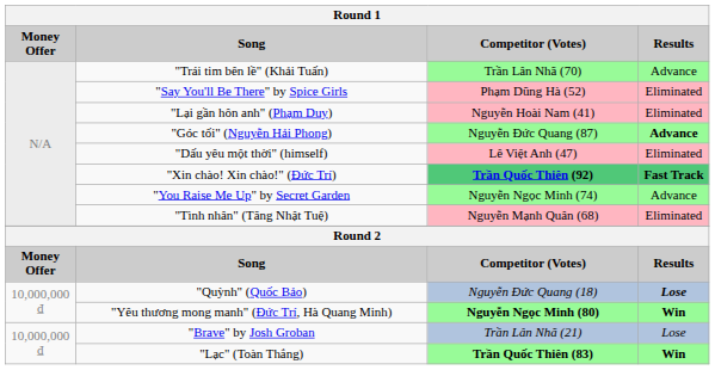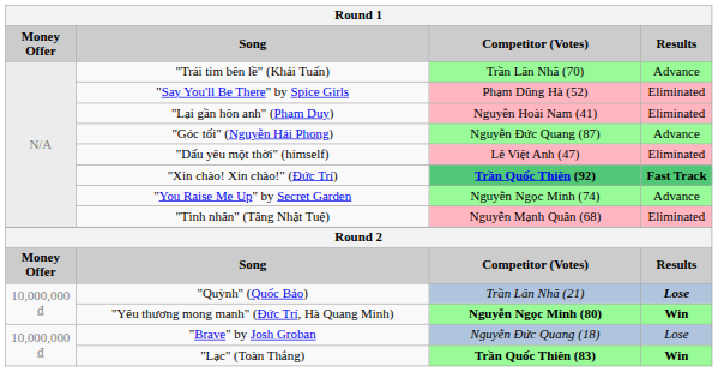 <table class="wikitable" style="text-align:center; width: auto;">
 <tr>
 <th colspan=5>Round 1</th>
 </tr>
 <tr>
 <td bgcolor="#CCCCCC" align="center" width="10%"><strong>Money Offer</strong></td>
 <td bgcolor="#CCCCCC" align="center" width="50%"><strong>Song</strong></td>
 <td bgcolor="#CCCCCC" align="center" width="30%"><strong>Competitor (Votes)</strong></td>
 <td bgcolor="#CCCCCC" align="center" width="10"><strong>Results</strong></td>
 </tr>
 <tr>
 <td rowspan=8 style="background: #ececec; color: grey; vertical-align: middle; text-align: center; " class="table-na">N/A</td>
 <td>"Trái tim bên lề" (Khải Tuấn)</td>
 <td bgcolor="palegreen">Trần Lân Nhã (70)</td>
 <td bgcolor="palegreen">Advance</td>
 </tr>
 <tr>
 <td>"<a href='#'>Say You'll Be There</a>" by <a href='#'>Spice Girls</a></td>
 <td bgcolor="lightpink">Phạm Dũng Hà (52)</td>
 <td bgcolor="lightpink">Eliminated</td>
 </tr>
 <tr>
 <td>"Lại gần hôn anh" (<a href='#'>Phạm Duy</a>)</td>
 <td bgcolor="lightpink">Nguyễn Hoài Nam (41)</td>
 <td bgcolor="lightpink">Eliminated</td>
 </tr>
 <tr>
 <td>"Góc tối" (<a href='#'>Nguyễn Hải Phong</a>)</td>
 <td bgcolor="palegreen">Nguyễn Đức Quang (87)</td>
-<td bgcolor="palegreen"><strong>Advance</strong></td>
+<td bgcolor="palegreen">Advance</td>
 </tr>
 <tr>
 <td>"Dấu yêu một thời" (himself)</td>
 <td bgcolor="lightpink">Lê Việt Anh (47)</td>
 <td bgcolor="lightpink">Eliminated</td>
 </tr>
 <tr>
 <td>"Xin chào! Xin chào!" (<a href='#'>Đức Trí</a>)</td>
 <td bgcolor="#50C878"><strong><a href='#'>Trần Quốc Thiên</a> (92)</strong></td>
 <td bgcolor="#50C878"><strong>Fast Track</strong></td>
 </tr>
 <tr>
 <td>"<a href='#'>You Raise Me Up</a>" by <a href='#'>Secret Garden</a></td>
 <td bgcolor="palegreen">Nguyễn Ngọc Minh (74)</td>
 <td bgcolor="palegreen">Advance</td>
 </tr>
 <tr>
 <td>"Tình nhân" (Tăng Nhật Tuệ)</td>
 <td bgcolor="lightpink">Nguyễn Mạnh Quân (68)</td>
 <td bgcolor="lightpink">Eliminated</td>
 </tr>
 <tr>
 </tr>
 <tr>
 <th colspan=5>Round 2</th>
 </tr>
 <tr>
 <td bgcolor="#CCCCCC" align="center" width="10%"><strong>Money Offer</strong></td>
 <td bgcolor="#CCCCCC" align="center" width="50%"><strong>Song</strong></td>
 <td bgcolor="#CCCCCC" align="center" width="30%"><strong>Competitor (Votes)</strong></td>
 <td bgcolor="#CCCCCC" align="center" width="10"><strong>Results</strong></td>
 </tr>
 <tr>
 <td rowspan=2 style="color: grey; vertical-align: middle; text-align: center; " class="table-na">10,000,000 ₫</td>
 <td>"Quỳnh" (<a href='#'>Quốc Bảo</a>)</td>
-<td bgcolor="lightsteelblue"><em>Nguyễn Đức Quang (18)</em></td>
+<td bgcolor="lightsteelblue"><em>Trần Lân Nhã (21)</em></td>
 <td bgcolor="lightsteelblue"><strong><em>Lose</em></strong></td>
 </tr>
 <tr>
 <td>"Yêu thương mong manh" (<a href='#'>Đức Trí</a>, Hà Quang Minh)</td>
 <td bgcolor="palegreen"><strong>Nguyễn Ngọc Minh (80)</strong></td>
 <td bgcolor="palegreen"><strong>Win</strong></td>
 </tr>
 <tr>
 <td rowspan=2 style="color: grey; vertical-align: middle; text-align: center; " class="table-na">10,000,000 ₫</td>
 <td>"<a href='#'>Brave</a>" by <a href='#'>Josh Groban</a></td>
-<td bgcolor="lightsteelblue"><em>Trần Lân Nhã (21)</em></td>
+<td bgcolor="lightsteelblue"><em>Nguyễn Đức Quang (18)</em></td>
 <td bgcolor="lightsteelblue"><em>Lose</em></td>
 </tr>
 <tr>
 <td>"Lạc" (Toàn Thắng)</td>
 <td bgcolor="palegreen"><strong>Trần Quốc Thiên (83)</strong></td>
 <td bgcolor="palegreen"><strong>Win</strong></td>
 </tr>
 </table>
